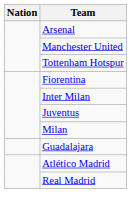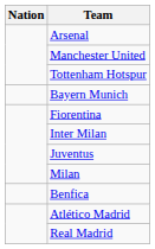 <table class="wikitable">
 <tr>
 <th>Nation</th>
 <th>Team</th>
 </tr>
 <tr>
 <td rowspan=3></td>
 <td><a href='#'>Arsenal</a></td>
 </tr>
 <tr>
 <td><a href='#'>Manchester United</a></td>
 </tr>
 <tr>
 <td><a href='#'>Tottenham Hotspur</a></td>
 </tr>
 <tr>
+<td></td>
+<td><a href='#'>Bayern Munich</a></td>
+</tr>
+<tr>
 <td rowspan=4></td>
 <td><a href='#'>Fiorentina</a></td>
 </tr>
 <tr>
 <td><a href='#'>Inter Milan</a></td>
 </tr>
 <tr>
 <td><a href='#'>Juventus</a></td>
 </tr>
 <tr>
 <td><a href='#'>Milan</a></td>
 </tr>
 <tr>
 <td></td>
-<td><a href='#'>Guadalajara</a></td>
+<td><a href='#'>Benfica</a></td>
 </tr>
 <tr>
 <td rowspan=2></td>
 <td><a href='#'>Atlético Madrid</a></td>
 </tr>
 <tr>
 <td><a href='#'>Real Madrid</a></td>
 </tr>
 </table>
